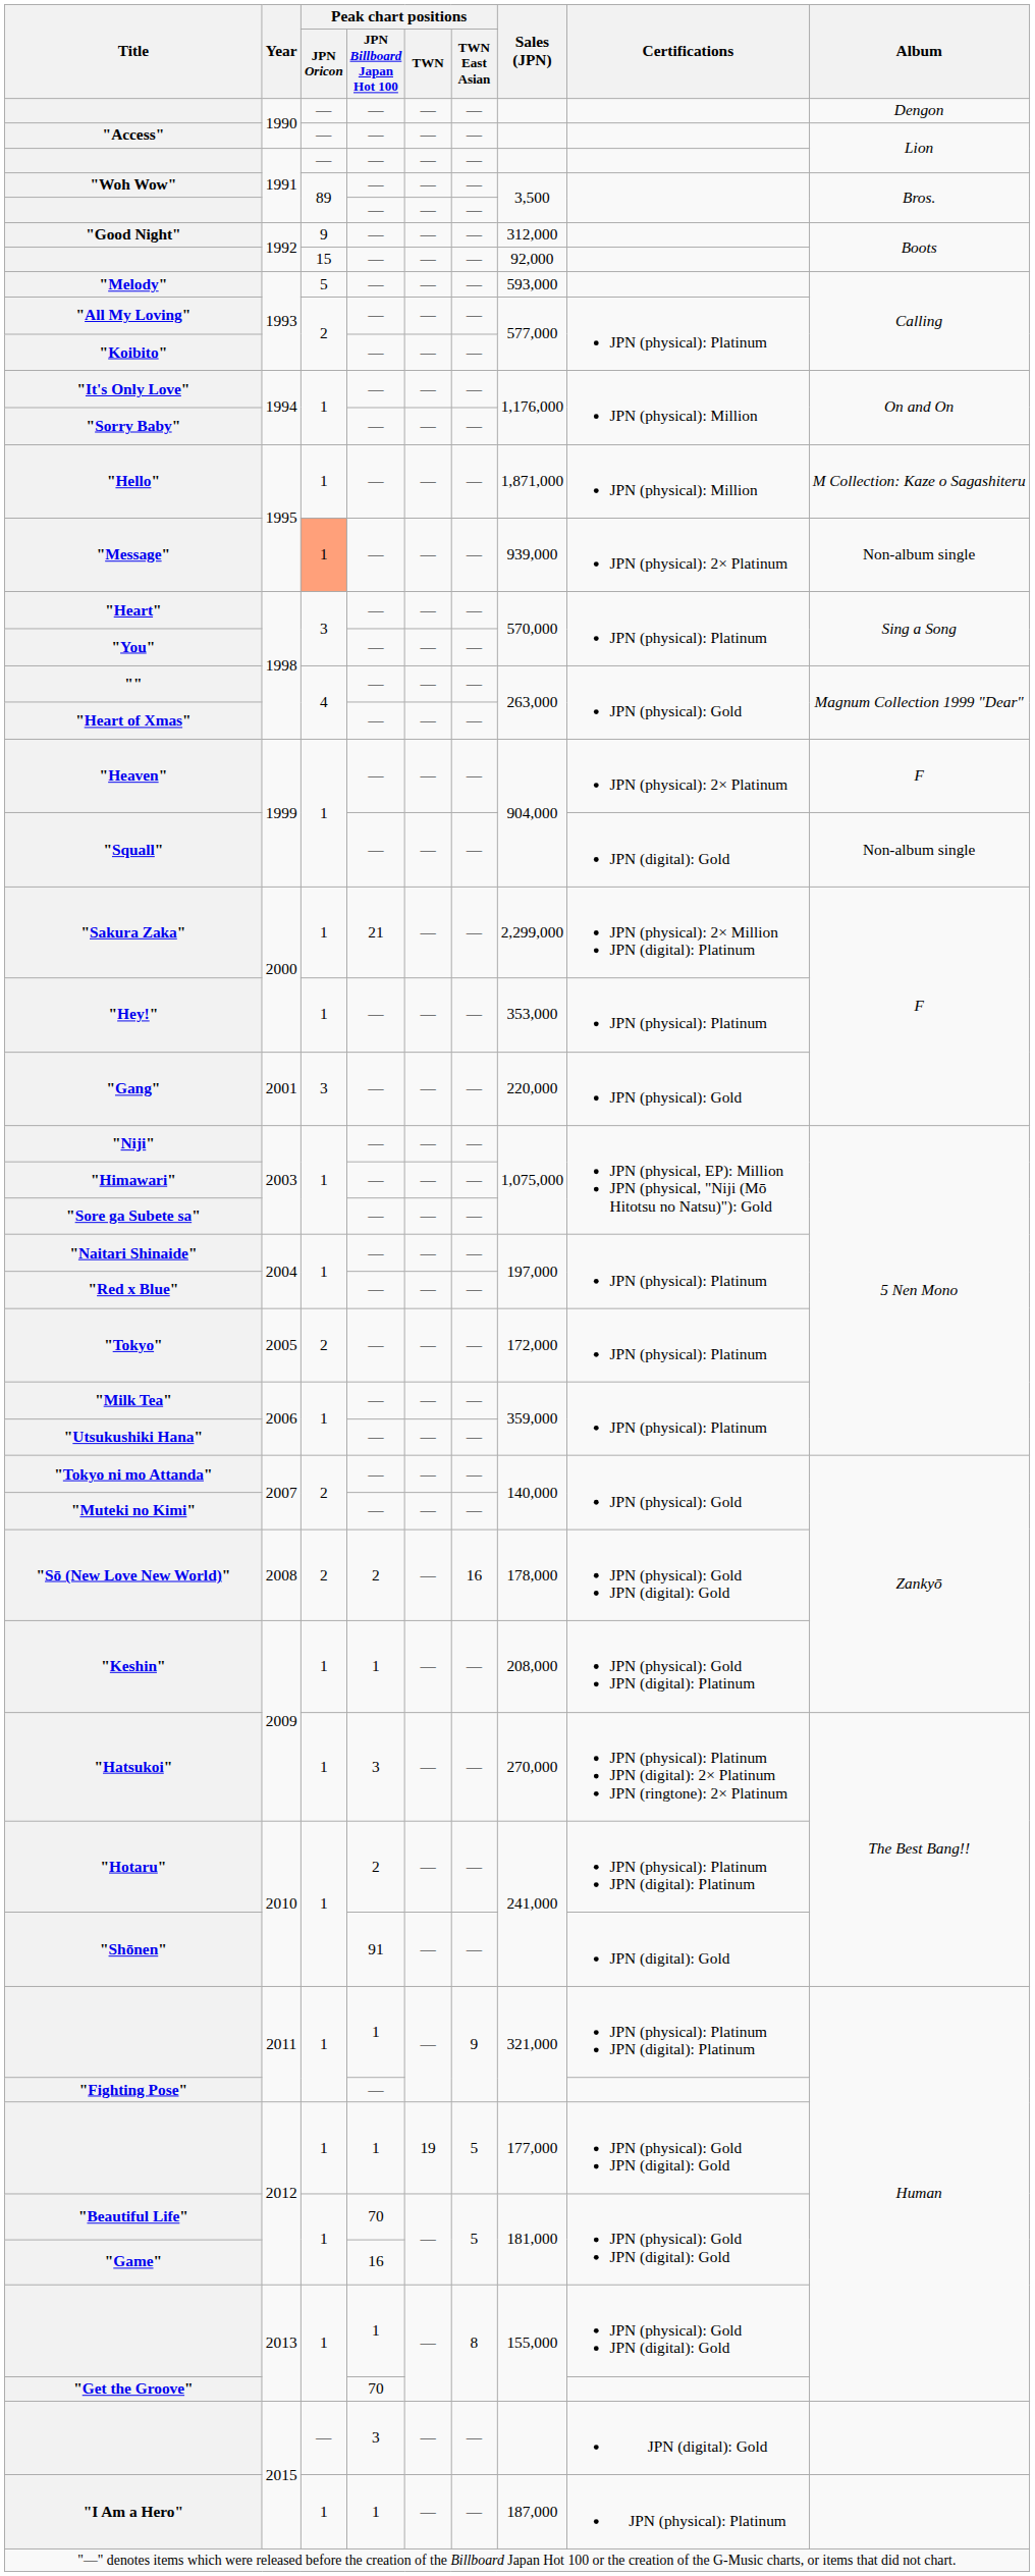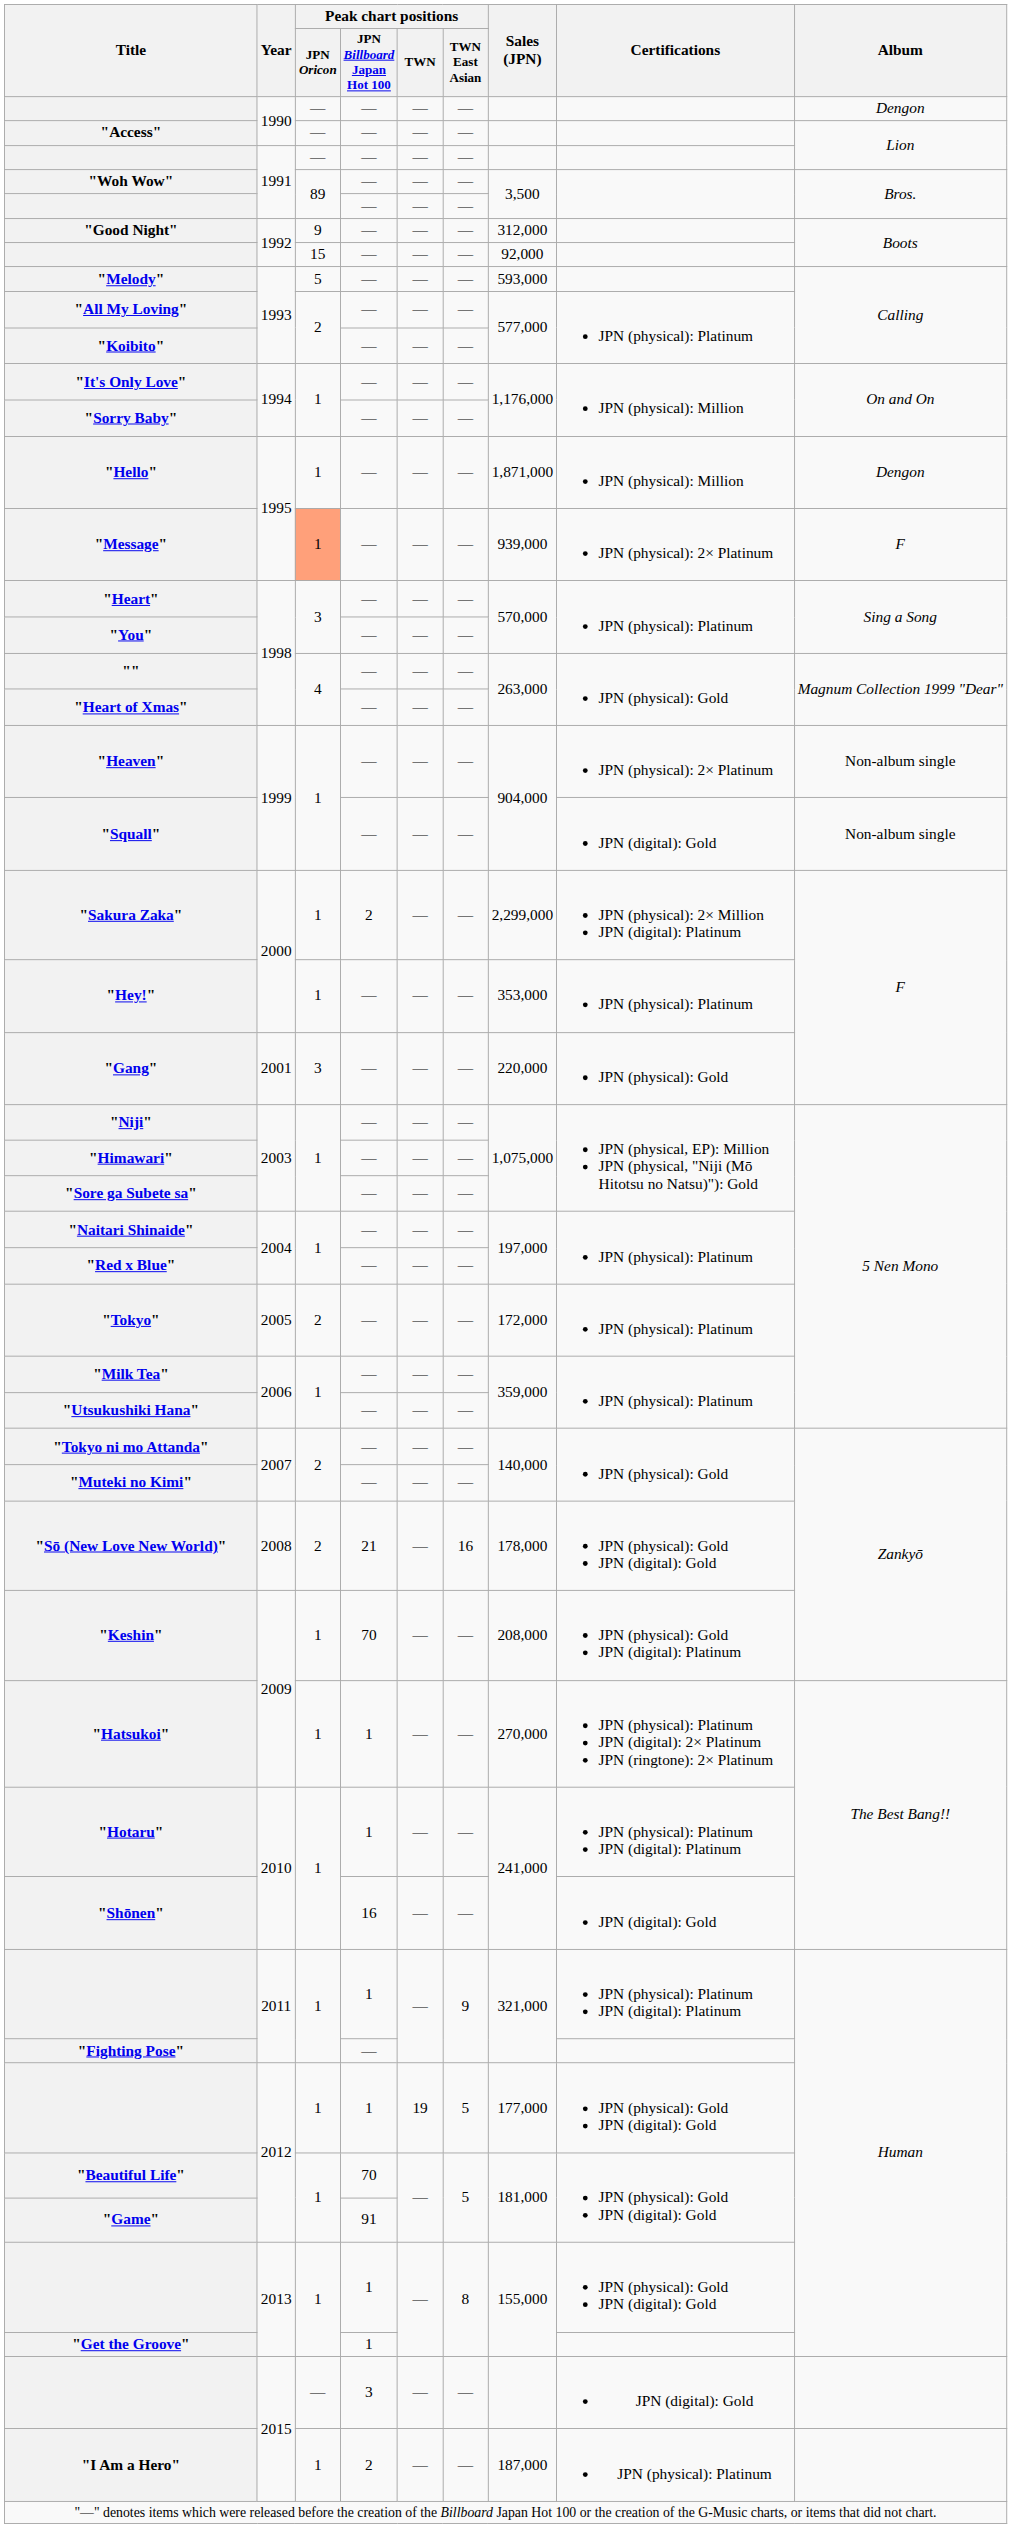 <table class="wikitable plainrowheaders" style="text-align:center;">
 <tr>
 <th scope="col" rowspan="2" style="width:16em;">Title</th>
 <th scope="col" rowspan="2">Year</th>
 <th scope="col" colspan="4">Peak chart positions</th>
 <th scope="col" rowspan="2">Sales<br>(JPN)<br></th>
 <th scope="col" rowspan="2" style="width:15em;">Certifications</th>
 <th scope="col" rowspan="2">Album</th>
 </tr>
 <tr>
 <th style="width:3em;font-size:85%">JPN<br><em>Oricon</em><br></th>
 <th style="width:3em;font-size:85%">JPN<br><em><a href='#'>Billboard</a></em><br><a href='#'>Japan Hot 100</a><br></th>
 <th style="width:3em;font-size:85%">TWN<br></th>
 <th style="width:3em;font-size:85%">TWN East Asian<br></th>
 </tr>
 <tr>
 <th scope="row"></th>
 <td rowspan="2">1990</td>
 <td>—</td>
 <td>—</td>
 <td>—</td>
 <td>—</td>
 <td></td>
 <td></td>
 <td><em>Dengon</em></td>
 </tr>
 <tr>
 <th scope="row">"Access"</th>
 <td>—</td>
 <td>—</td>
 <td>—</td>
 <td>—</td>
 <td></td>
 <td></td>
 <td rowspan="2"><em>Lion</em></td>
 </tr>
 <tr>
 <th scope="row"></th>
 <td rowspan="3">1991</td>
 <td>—</td>
 <td>—</td>
 <td>—</td>
 <td>—</td>
 <td></td>
 <td></td>
 </tr>
 <tr>
 <th scope="row">"Woh Wow"</th>
 <td rowspan="2">89</td>
 <td>—</td>
 <td>—</td>
 <td>—</td>
 <td rowspan="2">3,500</td>
 <td rowspan="2" align="left"></td>
 <td rowspan="2"><em>Bros.</em></td>
 </tr>
 <tr>
 <th scope="row"></th>
 <td>—</td>
 <td>—</td>
 <td>—</td>
 </tr>
 <tr>
 <th scope="row">"Good Night"</th>
 <td rowspan="2">1992</td>
 <td>9</td>
 <td>—</td>
 <td>—</td>
 <td>—</td>
 <td>312,000</td>
 <td></td>
 <td rowspan="2"><em>Boots</em></td>
 </tr>
 <tr>
 <th scope="row"></th>
 <td>15</td>
 <td>—</td>
 <td>—</td>
 <td>—</td>
 <td>92,000</td>
 <td></td>
 </tr>
 <tr>
 <th scope="row">"<a href='#'>Melody</a>"</th>
 <td rowspan="3">1993</td>
 <td>5</td>
 <td>—</td>
 <td>—</td>
 <td>—</td>
 <td>593,000</td>
 <td></td>
 <td rowspan="3"><em>Calling</em></td>
 </tr>
 <tr>
 <th scope="row">"<a href='#'>All My Loving</a>"</th>
 <td rowspan="2">2</td>
 <td>—</td>
 <td>—</td>
 <td>—</td>
 <td rowspan="2">577,000</td>
 <td rowspan="2" align="left"><br><ul><li>JPN <span>(physical)</span>: Platinum</li></ul></td>
 </tr>
 <tr>
 <th scope="row">"<a href='#'>Koibito</a>"</th>
 <td>—</td>
 <td>—</td>
 <td>—</td>
 </tr>
 <tr>
 <th scope="row">"<a href='#'>It's Only Love</a>"</th>
 <td rowspan="2">1994</td>
 <td rowspan="2">1</td>
 <td>—</td>
 <td>—</td>
 <td>—</td>
 <td rowspan="2">1,176,000</td>
 <td rowspan="2" align="left"><br><ul><li>JPN <span>(physical)</span>: Million</li></ul></td>
 <td rowspan="2"><em>On and On</em></td>
 </tr>
 <tr>
 <th scope="row">"<a href='#'>Sorry Baby</a>"</th>
 <td>—</td>
 <td>—</td>
 <td>—</td>
 </tr>
 <tr>
 <th scope="row">"<a href='#'>Hello</a>"</th>
 <td rowspan="2">1995</td>
 <td>1</td>
 <td>—</td>
 <td>—</td>
 <td>—</td>
 <td>1,871,000</td>
 <td align="left"><br><ul><li>JPN <span>(physical)</span>: Million</li></ul></td>
-<td><em>M Collection: Kaze o Sagashiteru</em></td>
+<td><em>Dengon</em></td>
 </tr>
 <tr>
 <th scope="row">"<a href='#'>Message</a>"</th>
 <td style="background: lightsalmon;">1</td>
 <td>—</td>
 <td>—</td>
 <td>—</td>
 <td>939,000</td>
 <td align="left"><br><ul><li>JPN <span>(physical)</span>: 2× Platinum</li></ul></td>
-<td>Non-album single</td>
+<td><em>F</em></td>
 </tr>
 <tr>
 <th scope="row">"<a href='#'>Heart</a>"</th>
 <td rowspan="4">1998</td>
 <td rowspan="2">3</td>
 <td>—</td>
 <td>—</td>
 <td>—</td>
 <td rowspan="2">570,000</td>
 <td rowspan="2" align="left"><br><ul><li>JPN <span>(physical)</span>: Platinum</li></ul></td>
 <td rowspan="2"><em>Sing a Song</em></td>
 </tr>
 <tr>
 <th scope="row">"<a href='#'>You</a>"</th>
 <td>—</td>
 <td>—</td>
 <td>—</td>
 </tr>
 <tr>
 <th scope="row">"<a href='#'></a>"</th>
 <td rowspan="2">4</td>
 <td>—</td>
 <td>—</td>
 <td>—</td>
 <td rowspan="2">263,000</td>
 <td rowspan="2" align="left"><br><ul><li>JPN <span>(physical)</span>: Gold</li></ul></td>
 <td rowspan="2"><em>Magnum Collection 1999 "Dear"</em></td>
 </tr>
 <tr>
 <th scope="row">"<a href='#'>Heart of Xmas</a>"</th>
 <td>—</td>
 <td>—</td>
 <td>—</td>
 </tr>
 <tr>
 <th scope="row">"<a href='#'>Heaven</a>"</th>
 <td rowspan="2">1999</td>
 <td rowspan="2">1</td>
 <td>—</td>
 <td>—</td>
 <td>—</td>
 <td rowspan="2">904,000</td>
 <td align="left"><br><ul><li>JPN <span>(physical)</span>: 2× Platinum</li></ul></td>
-<td><em>F</em></td>
+<td>Non-album single</td>
 </tr>
 <tr>
 <th scope="row">"<a href='#'>Squall</a>"</th>
 <td>—</td>
 <td>—</td>
 <td>—</td>
 <td align="left"><br><ul><li>JPN <span>(digital)</span>: Gold</li></ul></td>
 <td>Non-album single</td>
 </tr>
 <tr>
 <th scope="row">"<a href='#'>Sakura Zaka</a>"</th>
 <td rowspan="2">2000</td>
 <td>1</td>
-<td>21</td>
+<td>2</td>
 <td>—</td>
 <td>—</td>
 <td>2,299,000</td>
 <td align="left"><br><ul><li>JPN <span>(physical)</span>: 2× Million</li><li>JPN <span>(digital)</span>: Platinum</li></ul></td>
 <td rowspan="3"><em>F</em></td>
 </tr>
 <tr>
 <th scope="row">"<a href='#'>Hey!</a>"</th>
 <td>1</td>
 <td>—</td>
 <td>—</td>
 <td>—</td>
 <td>353,000</td>
 <td align="left"><br><ul><li>JPN <span>(physical)</span>: Platinum</li></ul></td>
 </tr>
 <tr>
 <th scope="row">"<a href='#'>Gang</a>"</th>
 <td>2001</td>
 <td>3</td>
 <td>—</td>
 <td>—</td>
 <td>—</td>
 <td>220,000</td>
 <td align="left"><br><ul><li>JPN <span>(physical)</span>: Gold</li></ul></td>
 </tr>
 <tr>
 <th scope="row">"<a href='#'>Niji</a>"</th>
 <td rowspan="3">2003</td>
 <td rowspan="3">1</td>
 <td>—</td>
 <td>—</td>
 <td>—</td>
 <td rowspan="3">1,075,000</td>
 <td align="left" rowspan="3"><br><ul><li>JPN <span>(physical, EP)</span>: Million</li><li>JPN <span>(physical, "Niji (Mō Hitotsu no Natsu)")</span>: Gold</li></ul></td>
 <td rowspan="8"><em>5 Nen Mono</em></td>
 </tr>
 <tr>
 <th scope="row">"<a href='#'>Himawari</a>"</th>
 <td>—</td>
 <td>—</td>
 <td>—</td>
 </tr>
 <tr>
 <th scope="row">"<a href='#'>Sore ga Subete sa</a>"</th>
 <td>—</td>
 <td>—</td>
 <td>—</td>
 </tr>
 <tr>
 <th scope="row">"<a href='#'>Naitari Shinaide</a>"</th>
 <td rowspan="2">2004</td>
 <td rowspan="2">1</td>
 <td>—</td>
 <td>—</td>
 <td>—</td>
 <td rowspan="2">197,000</td>
 <td rowspan="2" align="left"><br><ul><li>JPN <span>(physical)</span>: Platinum</li></ul></td>
 </tr>
 <tr>
 <th scope="row">"<a href='#'>Red x Blue</a>"</th>
 <td>—</td>
 <td>—</td>
 <td>—</td>
 </tr>
 <tr>
 <th scope="row">"<a href='#'>Tokyo</a>"</th>
 <td>2005</td>
 <td>2</td>
 <td>—</td>
 <td>—</td>
 <td>—</td>
 <td>172,000</td>
 <td align="left"><br><ul><li>JPN <span>(physical)</span>: Platinum</li></ul></td>
 </tr>
 <tr>
 <th scope="row">"<a href='#'>Milk Tea</a>"</th>
 <td rowspan="2">2006</td>
 <td rowspan="2">1</td>
 <td>—</td>
 <td>—</td>
 <td>—</td>
 <td rowspan="2">359,000</td>
 <td rowspan="2" align="left"><br><ul><li>JPN <span>(physical)</span>: Platinum</li></ul></td>
 </tr>
 <tr>
 <th scope="row">"<a href='#'>Utsukushiki Hana</a>"</th>
 <td>—</td>
 <td>—</td>
 <td>—</td>
 </tr>
 <tr>
 <th scope="row">"<a href='#'>Tokyo ni mo Attanda</a>"</th>
 <td rowspan="2">2007</td>
 <td rowspan="2">2</td>
 <td>—</td>
 <td>—</td>
 <td>—</td>
 <td rowspan="2">140,000</td>
 <td align="left" rowspan="2"><br><ul><li>JPN <span>(physical)</span>: Gold</li></ul></td>
 <td rowspan="4"><em>Zankyō</em></td>
 </tr>
 <tr>
 <th scope="row">"<a href='#'>Muteki no Kimi</a>"</th>
 <td>—</td>
 <td>—</td>
 <td>—</td>
 </tr>
 <tr>
 <th scope="row">"<a href='#'>Sō (New Love New World)</a>"</th>
 <td>2008</td>
 <td>2</td>
-<td>2</td>
+<td>21</td>
 <td>—</td>
 <td>16</td>
 <td>178,000</td>
 <td align="left"><br><ul><li>JPN <span>(physical)</span>: Gold</li><li>JPN <span>(digital)</span>: Gold</li></ul></td>
 </tr>
 <tr>
 <th scope="row">"<a href='#'>Keshin</a>"</th>
 <td rowspan="2">2009</td>
 <td>1</td>
-<td>1</td>
+<td>70</td>
 <td>—</td>
 <td>—</td>
 <td>208,000</td>
 <td align="left"><br><ul><li>JPN <span>(physical)</span>: Gold</li><li>JPN <span>(digital)</span>: Platinum</li></ul></td>
 </tr>
 <tr>
 <th scope="row">"<a href='#'>Hatsukoi</a>"</th>
 <td>1</td>
-<td>3</td>
+<td>1</td>
 <td>—</td>
 <td>—</td>
 <td>270,000</td>
 <td align="left"><br><ul><li>JPN <span>(physical)</span>: Platinum</li><li>JPN <span>(digital)</span>: 2× Platinum</li><li>JPN <span>(ringtone)</span>: 2× Platinum</li></ul></td>
 <td rowspan="3"><em>The Best Bang!!</em></td>
 </tr>
 <tr>
 <th scope="row">"<a href='#'>Hotaru</a>"</th>
 <td rowspan="2">2010</td>
 <td rowspan="2">1</td>
-<td>2</td>
+<td>1</td>
 <td>—</td>
 <td>—</td>
 <td rowspan="2">241,000</td>
 <td align="left"><br><ul><li>JPN <span>(physical)</span>: Platinum</li><li>JPN <span>(digital)</span>: Platinum</li></ul></td>
 </tr>
 <tr>
 <th scope="row">"<a href='#'>Shōnen</a>"</th>
-<td>91</td>
+<td>16</td>
 <td>—</td>
 <td>—</td>
 <td align="left"><br><ul><li>JPN <span>(digital)</span>: Gold</li></ul></td>
 </tr>
 <tr>
 <th scope="row"></th>
 <td rowspan="2">2011</td>
 <td rowspan="2">1</td>
 <td>1</td>
 <td rowspan="2">—</td>
 <td rowspan="2">9</td>
 <td rowspan="2">321,000</td>
 <td align="left"><br><ul><li>JPN <span>(physical)</span>: Platinum</li><li>JPN <span>(digital)</span>: Platinum</li></ul></td>
 <td rowspan="7"><em>Human</em></td>
 </tr>
 <tr>
 <th scope="row">"<a href='#'>Fighting Pose</a>"</th>
 <td>—</td>
 <td></td>
 </tr>
 <tr>
 <th scope="row"></th>
 <td rowspan="3">2012</td>
 <td>1</td>
 <td>1</td>
 <td>19</td>
 <td>5</td>
 <td>177,000</td>
 <td align="left"><br><ul><li>JPN <span>(physical)</span>: Gold</li><li>JPN <span>(digital)</span>: Gold</li></ul></td>
 </tr>
 <tr>
 <th scope="row">"<a href='#'>Beautiful Life</a>"</th>
 <td rowspan="2">1</td>
 <td>70</td>
 <td rowspan="2">—</td>
 <td rowspan="2">5</td>
 <td rowspan="2">181,000</td>
 <td rowspan="2" align="left"><br><ul><li>JPN <span>(physical)</span>: Gold</li><li>JPN <span>(digital)</span>: Gold</li></ul></td>
 </tr>
 <tr>
 <th scope="row">"<a href='#'>Game</a>"</th>
-<td>16</td>
+<td>91</td>
 </tr>
 <tr>
 <th scope="row"></th>
 <td rowspan="2">2013</td>
 <td rowspan="2">1</td>
 <td>1</td>
 <td rowspan="2">—</td>
 <td rowspan="2">8</td>
 <td rowspan="2">155,000</td>
 <td align="left"><br><ul><li>JPN <span>(physical)</span>: Gold</li><li>JPN <span>(digital)</span>: Gold</li></ul></td>
 </tr>
 <tr>
 <th scope="row">"<a href='#'>Get the Groove</a>"</th>
-<td>70</td>
+<td>1</td>
 <td align="left"></td>
 </tr>
 <tr>
 <th scope="row"></th>
 <td rowspan="2">2015</td>
 <td>—</td>
 <td>3</td>
 <td>—</td>
 <td>—</td>
 <td></td>
 <td><br><ul><li>JPN <span>(digital)</span>: Gold</li></ul></td>
 <td></td>
 </tr>
 <tr>
 <th scope="row">"I Am a Hero"</th>
 <td>1</td>
-<td>1</td>
+<td>2</td>
 <td>—</td>
 <td>—</td>
 <td>187,000</td>
 <td><br><ul><li>JPN <span>(physical)</span>: Platinum</li></ul></td>
 <td></td>
 </tr>
 <tr>
 <td colspan="11" align="center" style="font-size:90%;">"—" denotes items which were released before the creation of the <em>Billboard</em> Japan Hot 100 or the creation of the G-Music charts, or items that did not chart.</td>
 </tr>
 </table>
